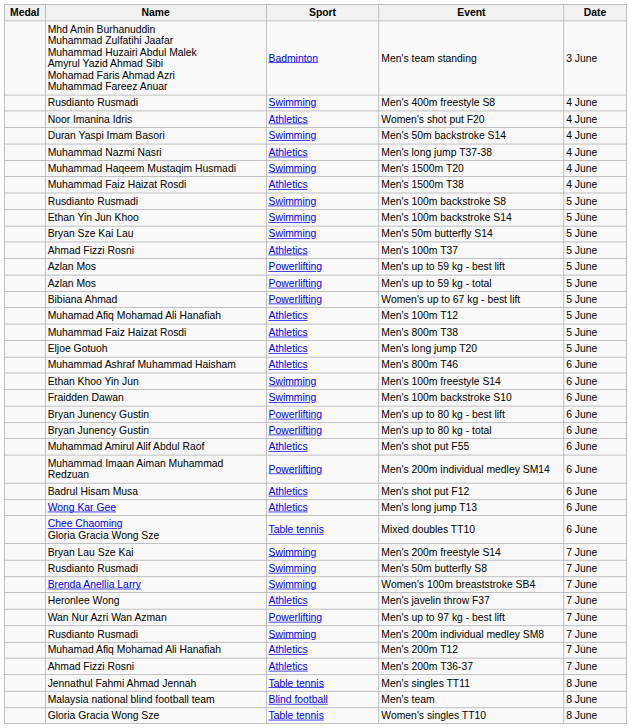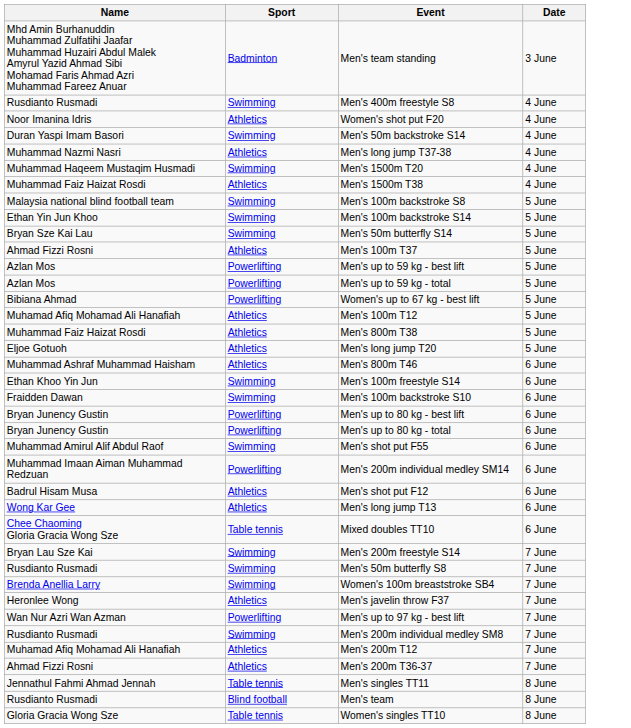 <table class="wikitable sortable" style="font-size:90%">
 <tr>
-<th width="50">Medal</th>
 <th width="300">Name</th>
 <th width="150">Sport</th>
 <th width="250">Event</th>
 <th width="80">Date</th>
 </tr>
 <tr>
-<td></td>
 <td align=left>Mhd Amin Burhanuddin<br>Muhammad Zulfatihi Jaafar<br>Muhammad Huzairi Abdul Malek<br>Amyrul Yazid Ahmad Sibi<br>Mohamad Faris Ahmad Azri<br>Muhammad Fareez Anuar</td>
 <td><a href='#'>Badminton</a></td>
 <td>Men's team standing</td>
 <td>3 June</td>
 </tr>
 <tr>
-<td></td>
 <td align=left>Rusdianto Rusmadi</td>
 <td><a href='#'>Swimming</a></td>
 <td>Men's 400m freestyle S8</td>
 <td>4 June</td>
 </tr>
 <tr>
-<td></td>
 <td align=left>Noor Imanina Idris</td>
 <td><a href='#'>Athletics</a></td>
 <td>Women's shot put F20</td>
 <td>4 June</td>
 </tr>
 <tr>
-<td></td>
 <td align=left>Duran Yaspi Imam Basori</td>
 <td><a href='#'>Swimming</a></td>
 <td>Men's 50m backstroke S14</td>
 <td>4 June</td>
 </tr>
 <tr>
-<td></td>
 <td align=left>Muhammad Nazmi Nasri</td>
 <td><a href='#'>Athletics</a></td>
 <td>Men's long jump T37-38</td>
 <td>4 June</td>
 </tr>
 <tr>
-<td></td>
 <td align=left>Muhammad Haqeem Mustaqim Husmadi</td>
 <td><a href='#'>Swimming</a></td>
 <td>Men's 1500m T20</td>
 <td>4 June</td>
 </tr>
 <tr>
-<td></td>
 <td align=left>Muhammad Faiz Haizat Rosdi</td>
 <td><a href='#'>Athletics</a></td>
 <td>Men's 1500m T38</td>
 <td>4 June</td>
 </tr>
 <tr>
-<td></td>
-<td align=left>Rusdianto Rusmadi</td>
+<td align=left>Malaysia national blind football team</td>
 <td><a href='#'>Swimming</a></td>
 <td>Men's 100m backstroke S8</td>
 <td>5 June</td>
 </tr>
 <tr>
-<td></td>
 <td align=left>Ethan Yin Jun Khoo</td>
 <td><a href='#'>Swimming</a></td>
 <td>Men's 100m backstroke S14</td>
 <td>5 June</td>
 </tr>
 <tr>
-<td></td>
 <td align=left>Bryan Sze Kai Lau</td>
 <td><a href='#'>Swimming</a></td>
 <td>Men's 50m butterfly S14</td>
 <td>5 June</td>
 </tr>
 <tr>
-<td></td>
 <td align=left>Ahmad Fizzi Rosni</td>
 <td><a href='#'>Athletics</a></td>
 <td>Men's 100m T37</td>
 <td>5 June</td>
 </tr>
 <tr>
-<td></td>
 <td align=left>Azlan Mos</td>
 <td><a href='#'>Powerlifting</a></td>
 <td>Men's up to 59 kg - best lift</td>
 <td>5 June</td>
 </tr>
 <tr>
-<td></td>
 <td align=left>Azlan Mos</td>
 <td><a href='#'>Powerlifting</a></td>
 <td>Men's up to 59 kg - total</td>
 <td>5 June</td>
 </tr>
 <tr>
-<td></td>
 <td align=left>Bibiana Ahmad</td>
 <td><a href='#'>Powerlifting</a></td>
 <td>Women's up to 67 kg - best lift</td>
 <td>5 June</td>
 </tr>
 <tr>
-<td></td>
 <td align=left>Muhamad Afiq Mohamad Ali Hanafiah</td>
 <td><a href='#'>Athletics</a></td>
 <td>Men's 100m T12</td>
 <td>5 June</td>
 </tr>
 <tr>
-<td></td>
 <td align=left>Muhammad Faiz Haizat Rosdi</td>
 <td><a href='#'>Athletics</a></td>
 <td>Men's 800m T38</td>
 <td>5 June</td>
 </tr>
 <tr>
-<td></td>
 <td align=left>Eljoe Gotuoh</td>
 <td><a href='#'>Athletics</a></td>
 <td>Men's long jump T20</td>
 <td>5 June</td>
 </tr>
 <tr>
-<td></td>
 <td align=left>Muhammad Ashraf Muhammad Haisham</td>
 <td><a href='#'>Athletics</a></td>
 <td>Men's 800m T46</td>
 <td>6 June</td>
 </tr>
 <tr>
-<td></td>
 <td align=left>Ethan Khoo Yin Jun</td>
 <td><a href='#'>Swimming</a></td>
 <td>Men's 100m freestyle S14</td>
 <td>6 June</td>
 </tr>
 <tr>
-<td></td>
 <td align=left>Fraidden Dawan</td>
 <td><a href='#'>Swimming</a></td>
 <td>Men's 100m backstroke S10</td>
 <td>6 June</td>
 </tr>
 <tr>
-<td></td>
 <td align=left>Bryan Junency Gustin</td>
 <td><a href='#'>Powerlifting</a></td>
 <td>Men's up to 80 kg - best lift</td>
 <td>6 June</td>
 </tr>
 <tr>
-<td></td>
 <td align=left>Bryan Junency Gustin</td>
 <td><a href='#'>Powerlifting</a></td>
 <td>Men's up to 80 kg - total</td>
 <td>6 June</td>
 </tr>
 <tr>
-<td></td>
 <td align=left>Muhammad Amirul Alif Abdul Raof</td>
-<td><a href='#'>Athletics</a></td>
+<td><a href='#'>Swimming</a></td>
 <td>Men's shot put F55</td>
 <td>6 June</td>
 </tr>
 <tr>
-<td></td>
 <td align=left>Muhammad Imaan Aiman Muhammad Redzuan</td>
 <td><a href='#'>Powerlifting</a></td>
 <td>Men's 200m individual medley SM14</td>
 <td>6 June</td>
 </tr>
 <tr>
-<td></td>
 <td align=left>Badrul Hisam Musa</td>
 <td><a href='#'>Athletics</a></td>
 <td>Men's shot put F12</td>
 <td>6 June</td>
 </tr>
 <tr>
-<td></td>
 <td align=left><a href='#'>Wong Kar Gee</a></td>
 <td><a href='#'>Athletics</a></td>
 <td>Men's long jump T13</td>
 <td>6 June</td>
 </tr>
 <tr>
-<td></td>
 <td align=left><a href='#'>Chee Chaoming</a><br>Gloria Gracia Wong Sze</td>
 <td><a href='#'>Table tennis</a></td>
 <td>Mixed doubles TT10</td>
 <td>6 June</td>
 </tr>
 <tr>
-<td></td>
 <td align=left>Bryan Lau Sze Kai</td>
 <td><a href='#'>Swimming</a></td>
 <td>Men's 200m freestyle S14</td>
 <td>7 June</td>
 </tr>
 <tr>
-<td></td>
 <td align=left>Rusdianto Rusmadi</td>
 <td><a href='#'>Swimming</a></td>
 <td>Men's 50m butterfly S8</td>
 <td>7 June</td>
 </tr>
 <tr>
-<td></td>
 <td align=left><a href='#'>Brenda Anellia Larry</a></td>
 <td><a href='#'>Swimming</a></td>
 <td>Women's 100m breaststroke SB4</td>
 <td>7 June</td>
 </tr>
 <tr>
-<td></td>
 <td align=left>Heronlee Wong</td>
 <td><a href='#'>Athletics</a></td>
 <td>Men's javelin throw F37</td>
 <td>7 June</td>
 </tr>
 <tr>
-<td></td>
 <td align=left>Wan Nur Azri Wan Azman</td>
 <td><a href='#'>Powerlifting</a></td>
 <td>Men's up to 97 kg - best lift</td>
 <td>7 June</td>
 </tr>
 <tr>
-<td></td>
 <td align=left>Rusdianto Rusmadi</td>
 <td><a href='#'>Swimming</a></td>
 <td>Men's 200m individual medley SM8</td>
 <td>7 June</td>
 </tr>
 <tr>
-<td></td>
 <td align=left>Muhamad Afiq Mohamad Ali Hanafiah</td>
 <td><a href='#'>Athletics</a></td>
 <td>Men's 200m T12</td>
 <td>7 June</td>
 </tr>
 <tr>
-<td></td>
 <td align=left>Ahmad Fizzi Rosni</td>
 <td><a href='#'>Athletics</a></td>
 <td>Men's 200m T36-37</td>
 <td>7 June</td>
 </tr>
 <tr>
-<td></td>
 <td align=left>Jennathul Fahmi Ahmad Jennah</td>
 <td><a href='#'>Table tennis</a></td>
 <td>Men's singles TT11</td>
 <td>8 June</td>
 </tr>
 <tr>
-<td></td>
-<td align=left>Malaysia national blind football team</td>
+<td align=left>Rusdianto Rusmadi</td>
 <td><a href='#'>Blind football</a></td>
 <td>Men's team</td>
 <td>8 June</td>
 </tr>
 <tr>
-<td></td>
 <td align=left>Gloria Gracia Wong Sze</td>
 <td><a href='#'>Table tennis</a></td>
 <td>Women's singles TT10</td>
 <td>8 June</td>
 </tr>
 </table>
